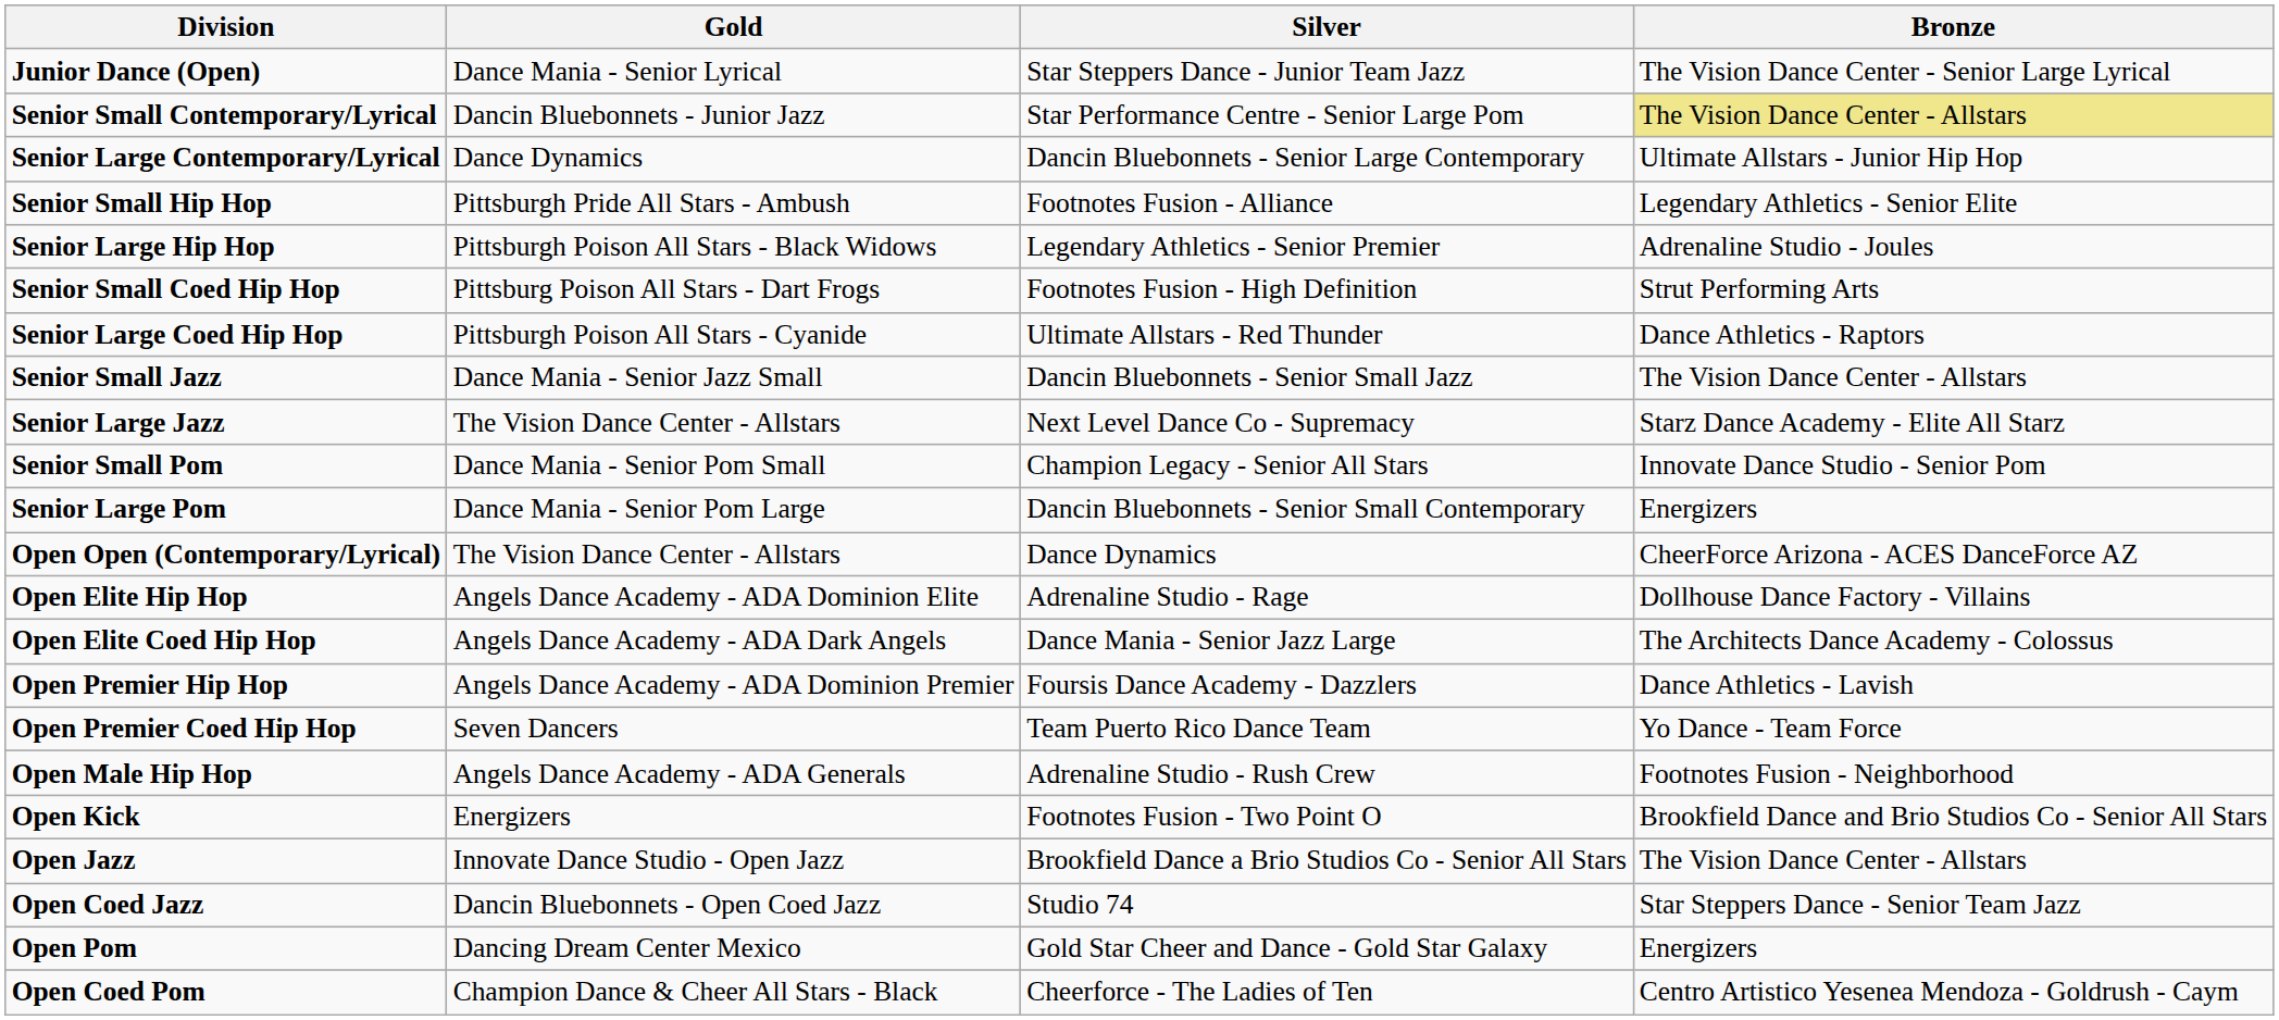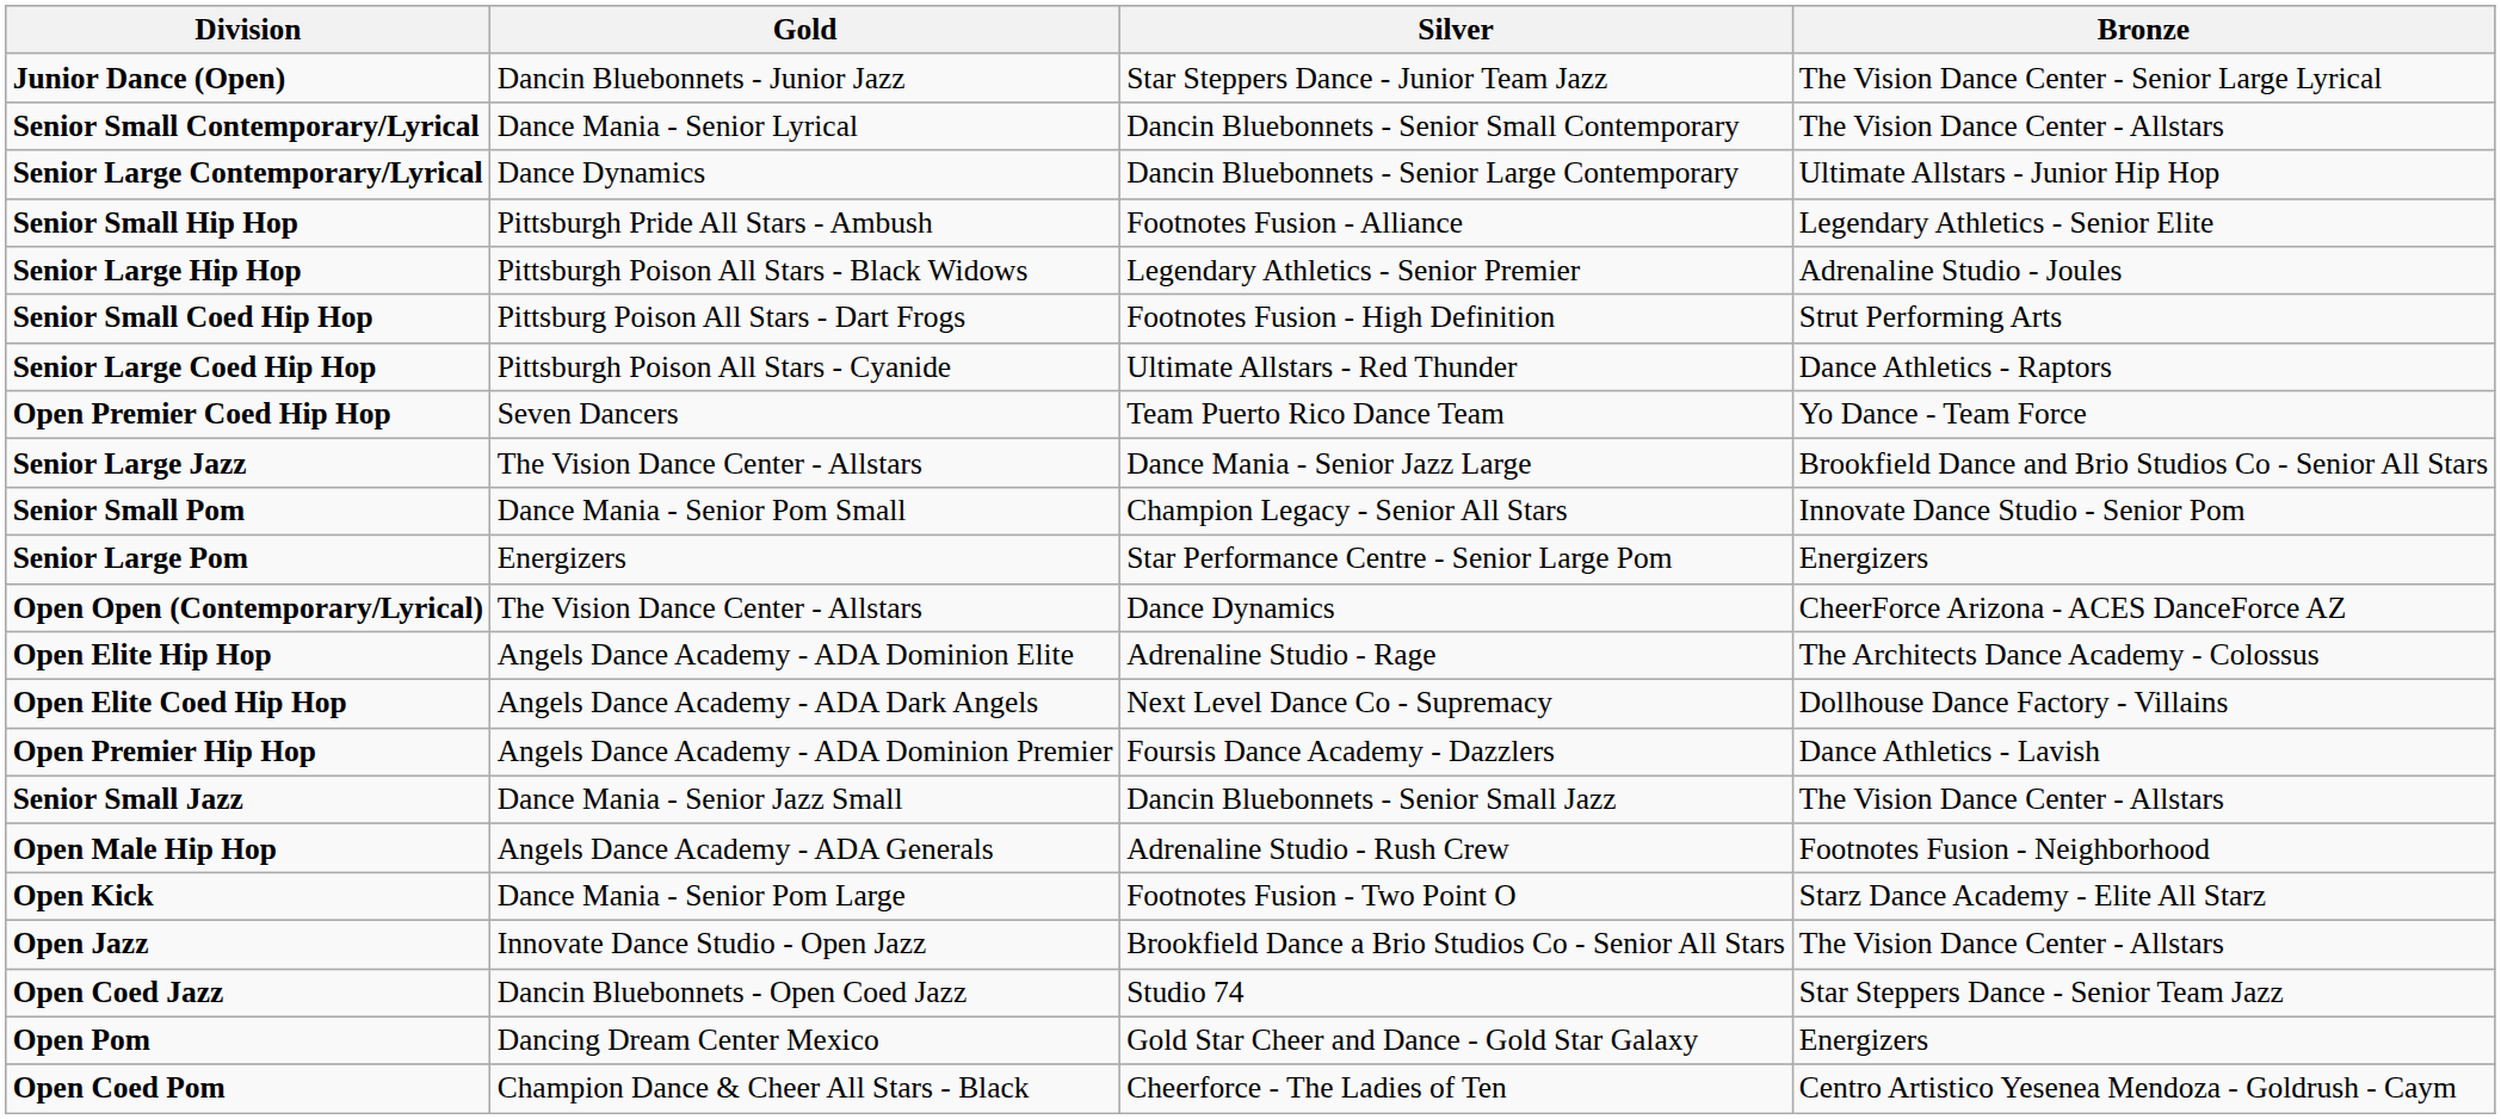 <table class="wikitable">
 <tr>
 <th>Division</th>
 <th>Gold</th>
 <th>Silver</th>
 <th>Bronze</th>
 </tr>
 <tr>
 <td><strong>Junior Dance (Open)</strong></td>
-<td>Dance Mania - Senior Lyrical</td>
+<td>Dancin Bluebonnets - Junior Jazz</td>
 <td>Star Steppers Dance - Junior Team Jazz</td>
 <td>The Vision Dance Center - Senior Large Lyrical</td>
 </tr>
 <tr>
 <td><strong>Senior Small Contemporary/Lyrical</strong></td>
-<td>Dancin Bluebonnets - Junior Jazz</td>
-<td>Star Performance Centre - Senior Large Pom</td>
-<td style="background: khaki;">The Vision Dance Center - Allstars</td>
+<td>Dance Mania - Senior Lyrical</td>
+<td>Dancin Bluebonnets - Senior Small Contemporary</td>
+<td>The Vision Dance Center - Allstars</td>
 </tr>
 <tr>
 <td><strong>Senior Large Contemporary/Lyrical</strong></td>
 <td>Dance Dynamics</td>
 <td>Dancin Bluebonnets - Senior Large Contemporary</td>
 <td>Ultimate Allstars - Junior Hip Hop</td>
 </tr>
 <tr>
 <td><strong>Senior Small Hip Hop</strong></td>
 <td>Pittsburgh Pride All Stars - Ambush</td>
 <td>Footnotes Fusion - Alliance</td>
 <td>Legendary Athletics - Senior Elite</td>
 </tr>
 <tr>
 <td><strong>Senior Large Hip Hop</strong></td>
 <td>Pittsburgh Poison All Stars - Black Widows</td>
 <td>Legendary Athletics - Senior Premier</td>
 <td>Adrenaline Studio - Joules</td>
 </tr>
 <tr>
 <td><strong>Senior Small Coed Hip Hop</strong></td>
 <td>Pittsburg Poison All Stars - Dart Frogs</td>
 <td>Footnotes Fusion - High Definition</td>
 <td>Strut Performing Arts</td>
 </tr>
 <tr>
 <td><strong>Senior Large Coed Hip Hop</strong></td>
 <td>Pittsburgh Poison All Stars - Cyanide</td>
 <td>Ultimate Allstars - Red Thunder</td>
 <td>Dance Athletics - Raptors</td>
 </tr>
 <tr>
-<td><strong>Senior Small Jazz</strong></td>
-<td>Dance Mania - Senior Jazz Small</td>
-<td>Dancin Bluebonnets - Senior Small Jazz</td>
-<td>The Vision Dance Center - Allstars</td>
+<td><strong>Open Premier Coed Hip Hop</strong></td>
+<td>Seven Dancers</td>
+<td>Team Puerto Rico Dance Team</td>
+<td>Yo Dance - Team Force</td>
 </tr>
 <tr>
 <td><strong>Senior Large Jazz</strong></td>
 <td>The Vision Dance Center - Allstars</td>
-<td>Next Level Dance Co - Supremacy</td>
-<td>Starz Dance Academy - Elite All Starz</td>
+<td>Dance Mania - Senior Jazz Large</td>
+<td>Brookfield Dance and Brio Studios Co - Senior All Stars</td>
 </tr>
 <tr>
 <td><strong>Senior Small Pom</strong></td>
 <td>Dance Mania - Senior Pom Small</td>
 <td>Champion Legacy - Senior All Stars</td>
 <td>Innovate Dance Studio - Senior Pom</td>
 </tr>
 <tr>
 <td><strong>Senior Large Pom</strong></td>
-<td>Dance Mania - Senior Pom Large</td>
-<td>Dancin Bluebonnets - Senior Small Contemporary</td>
+<td>Energizers</td>
+<td>Star Performance Centre - Senior Large Pom</td>
 <td>Energizers</td>
 </tr>
 <tr>
 <td><strong>Open Open (Contemporary/Lyrical)</strong></td>
 <td>The Vision Dance Center - Allstars</td>
 <td>Dance Dynamics</td>
 <td>CheerForce Arizona - ACES DanceForce AZ</td>
 </tr>
 <tr>
 <td><strong>Open Elite Hip Hop</strong></td>
 <td>Angels Dance Academy - ADA Dominion Elite</td>
 <td>Adrenaline Studio - Rage</td>
-<td>Dollhouse Dance Factory - Villains</td>
+<td>The Architects Dance Academy - Colossus</td>
 </tr>
 <tr>
 <td><strong>Open Elite Coed Hip Hop</strong></td>
 <td>Angels Dance Academy - ADA Dark Angels</td>
-<td>Dance Mania - Senior Jazz Large</td>
-<td>The Architects Dance Academy - Colossus</td>
+<td>Next Level Dance Co - Supremacy</td>
+<td>Dollhouse Dance Factory - Villains</td>
 </tr>
 <tr>
 <td><strong>Open Premier Hip Hop</strong></td>
 <td>Angels Dance Academy - ADA Dominion Premier</td>
 <td>Foursis Dance Academy - Dazzlers</td>
 <td>Dance Athletics - Lavish</td>
 </tr>
 <tr>
-<td><strong>Open Premier Coed Hip Hop</strong></td>
-<td>Seven Dancers</td>
-<td>Team Puerto Rico Dance Team</td>
-<td>Yo Dance - Team Force</td>
+<td><strong>Senior Small Jazz</strong></td>
+<td>Dance Mania - Senior Jazz Small</td>
+<td>Dancin Bluebonnets - Senior Small Jazz</td>
+<td>The Vision Dance Center - Allstars</td>
 </tr>
 <tr>
 <td><strong>Open Male Hip Hop</strong></td>
 <td>Angels Dance Academy - ADA Generals</td>
 <td>Adrenaline Studio - Rush Crew</td>
 <td>Footnotes Fusion - Neighborhood</td>
 </tr>
 <tr>
 <td><strong>Open Kick</strong></td>
-<td>Energizers</td>
+<td>Dance Mania - Senior Pom Large</td>
 <td>Footnotes Fusion - Two Point O</td>
-<td>Brookfield Dance and Brio Studios Co - Senior All Stars</td>
+<td>Starz Dance Academy - Elite All Starz</td>
 </tr>
 <tr>
 <td><strong>Open Jazz</strong></td>
 <td>Innovate Dance Studio - Open Jazz</td>
 <td>Brookfield Dance a Brio Studios Co - Senior All Stars</td>
 <td>The Vision Dance Center - Allstars</td>
 </tr>
 <tr>
 <td><strong>Open Coed Jazz</strong></td>
 <td>Dancin Bluebonnets - Open Coed Jazz</td>
 <td>Studio 74</td>
 <td>Star Steppers Dance - Senior Team Jazz</td>
 </tr>
 <tr>
 <td><strong>Open Pom</strong></td>
 <td>Dancing Dream Center Mexico</td>
 <td>Gold Star Cheer and Dance - Gold Star Galaxy</td>
 <td>Energizers</td>
 </tr>
 <tr>
 <td><strong>Open Coed Pom</strong></td>
 <td>Champion Dance & Cheer All Stars - Black</td>
 <td>Cheerforce - The Ladies of Ten</td>
 <td>Centro Artistico Yesenea Mendoza - Goldrush - Caym</td>
 </tr>
 </table>
